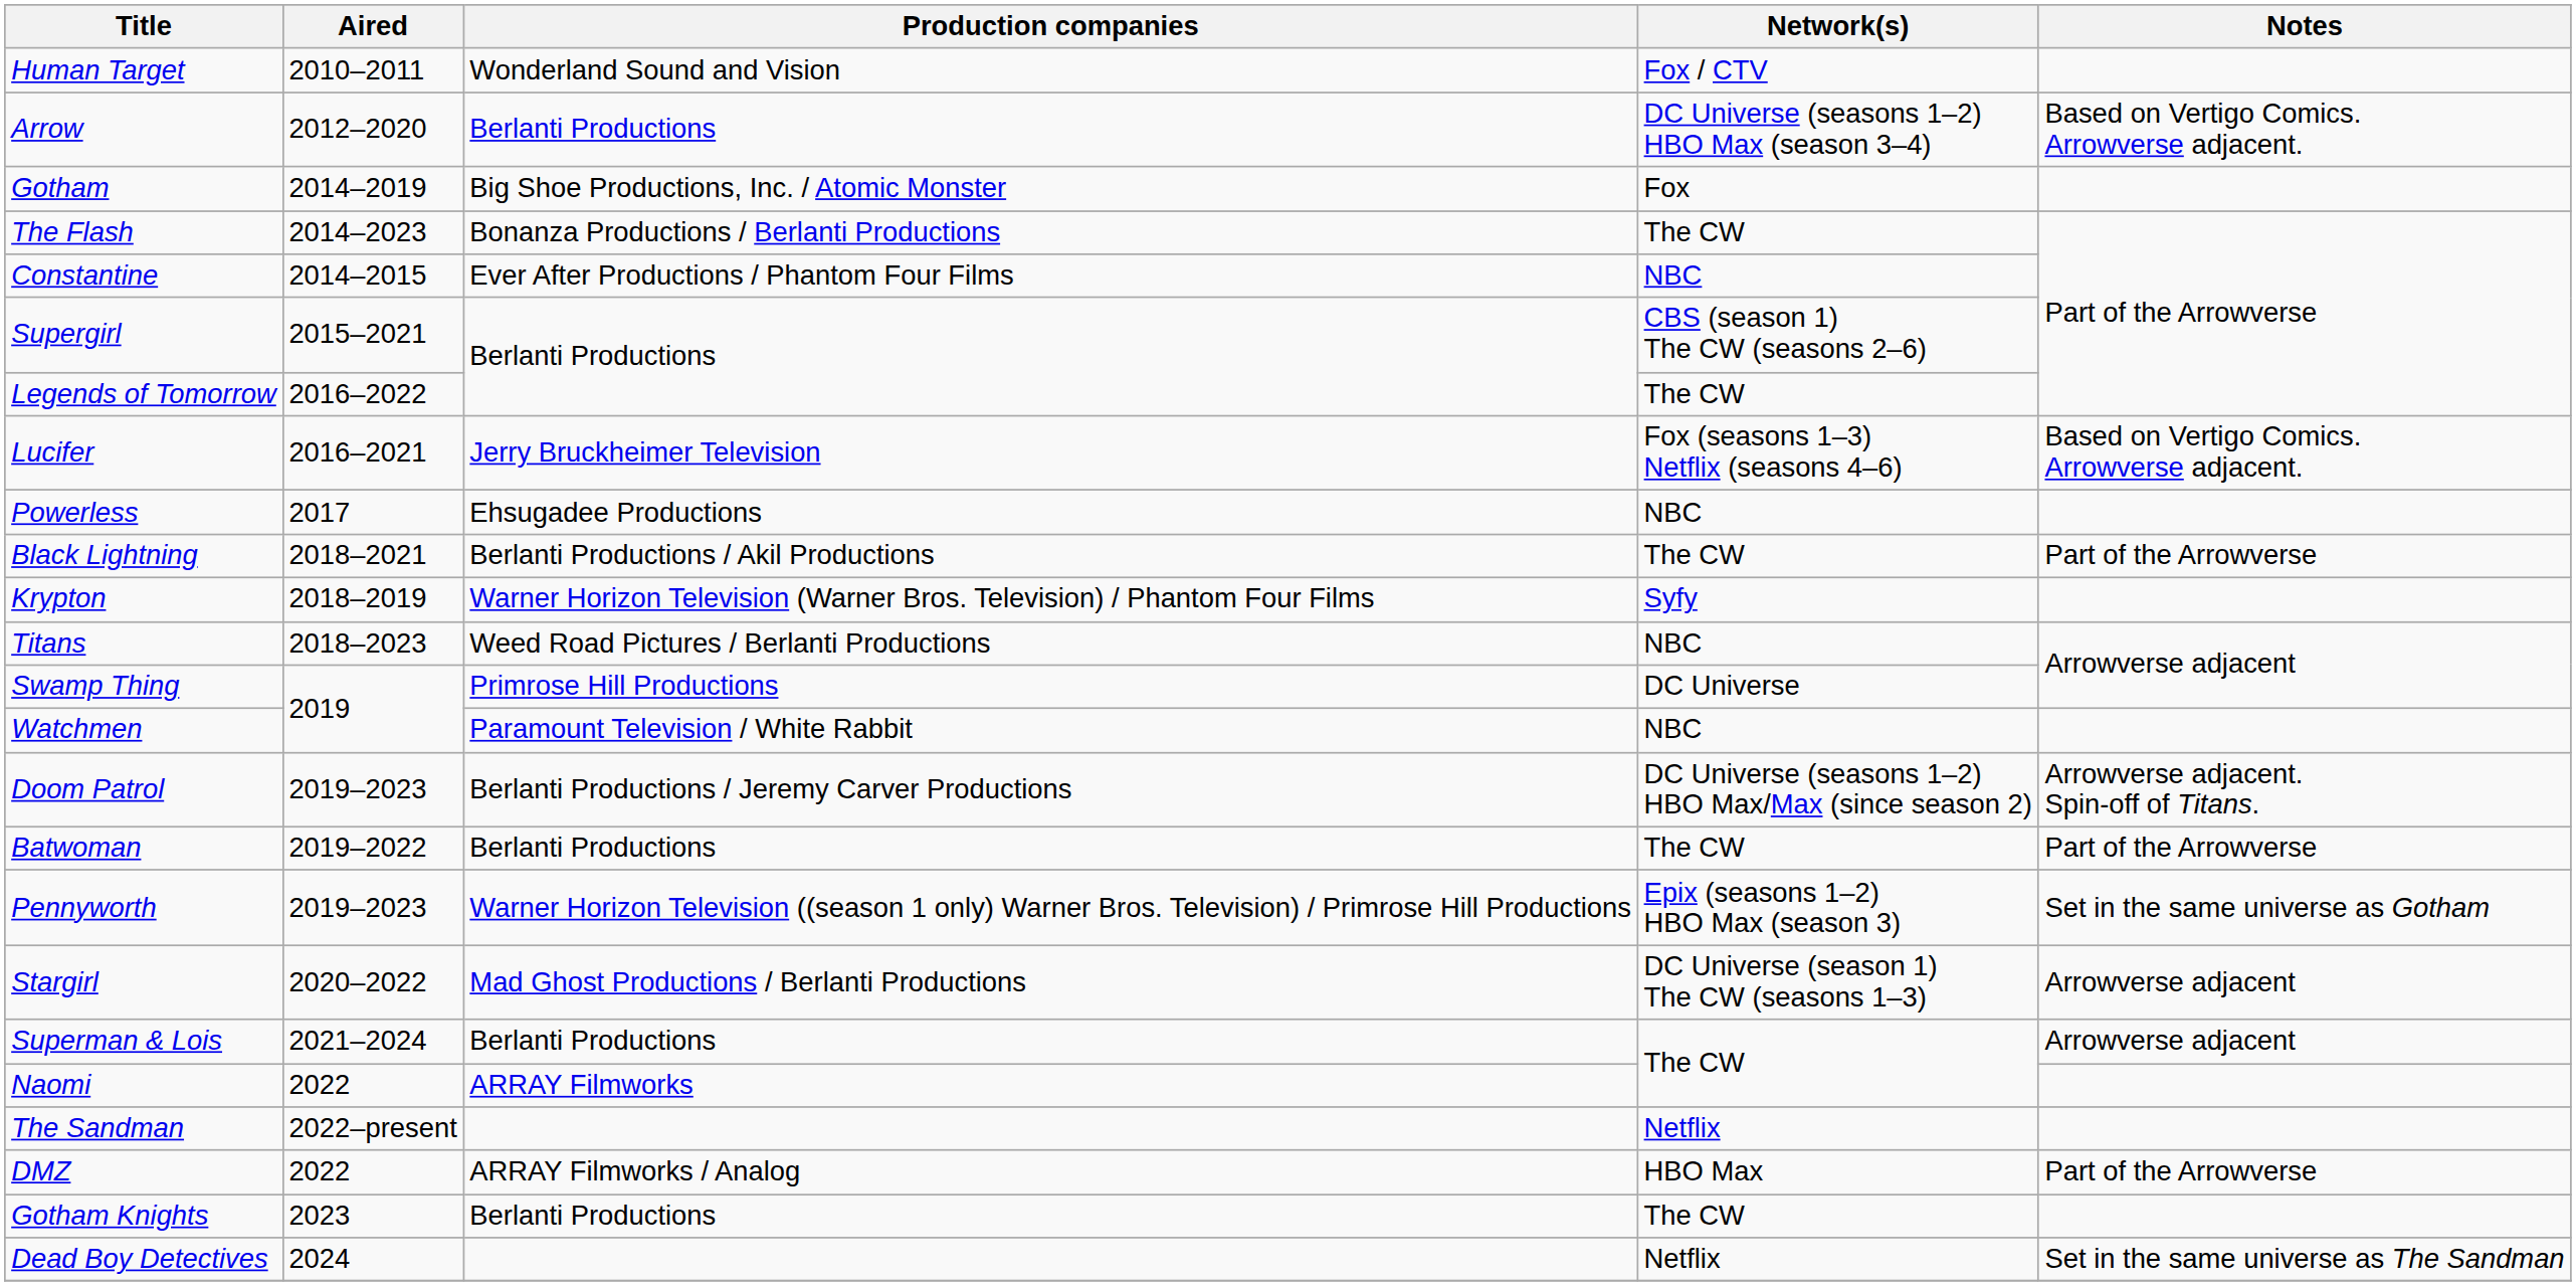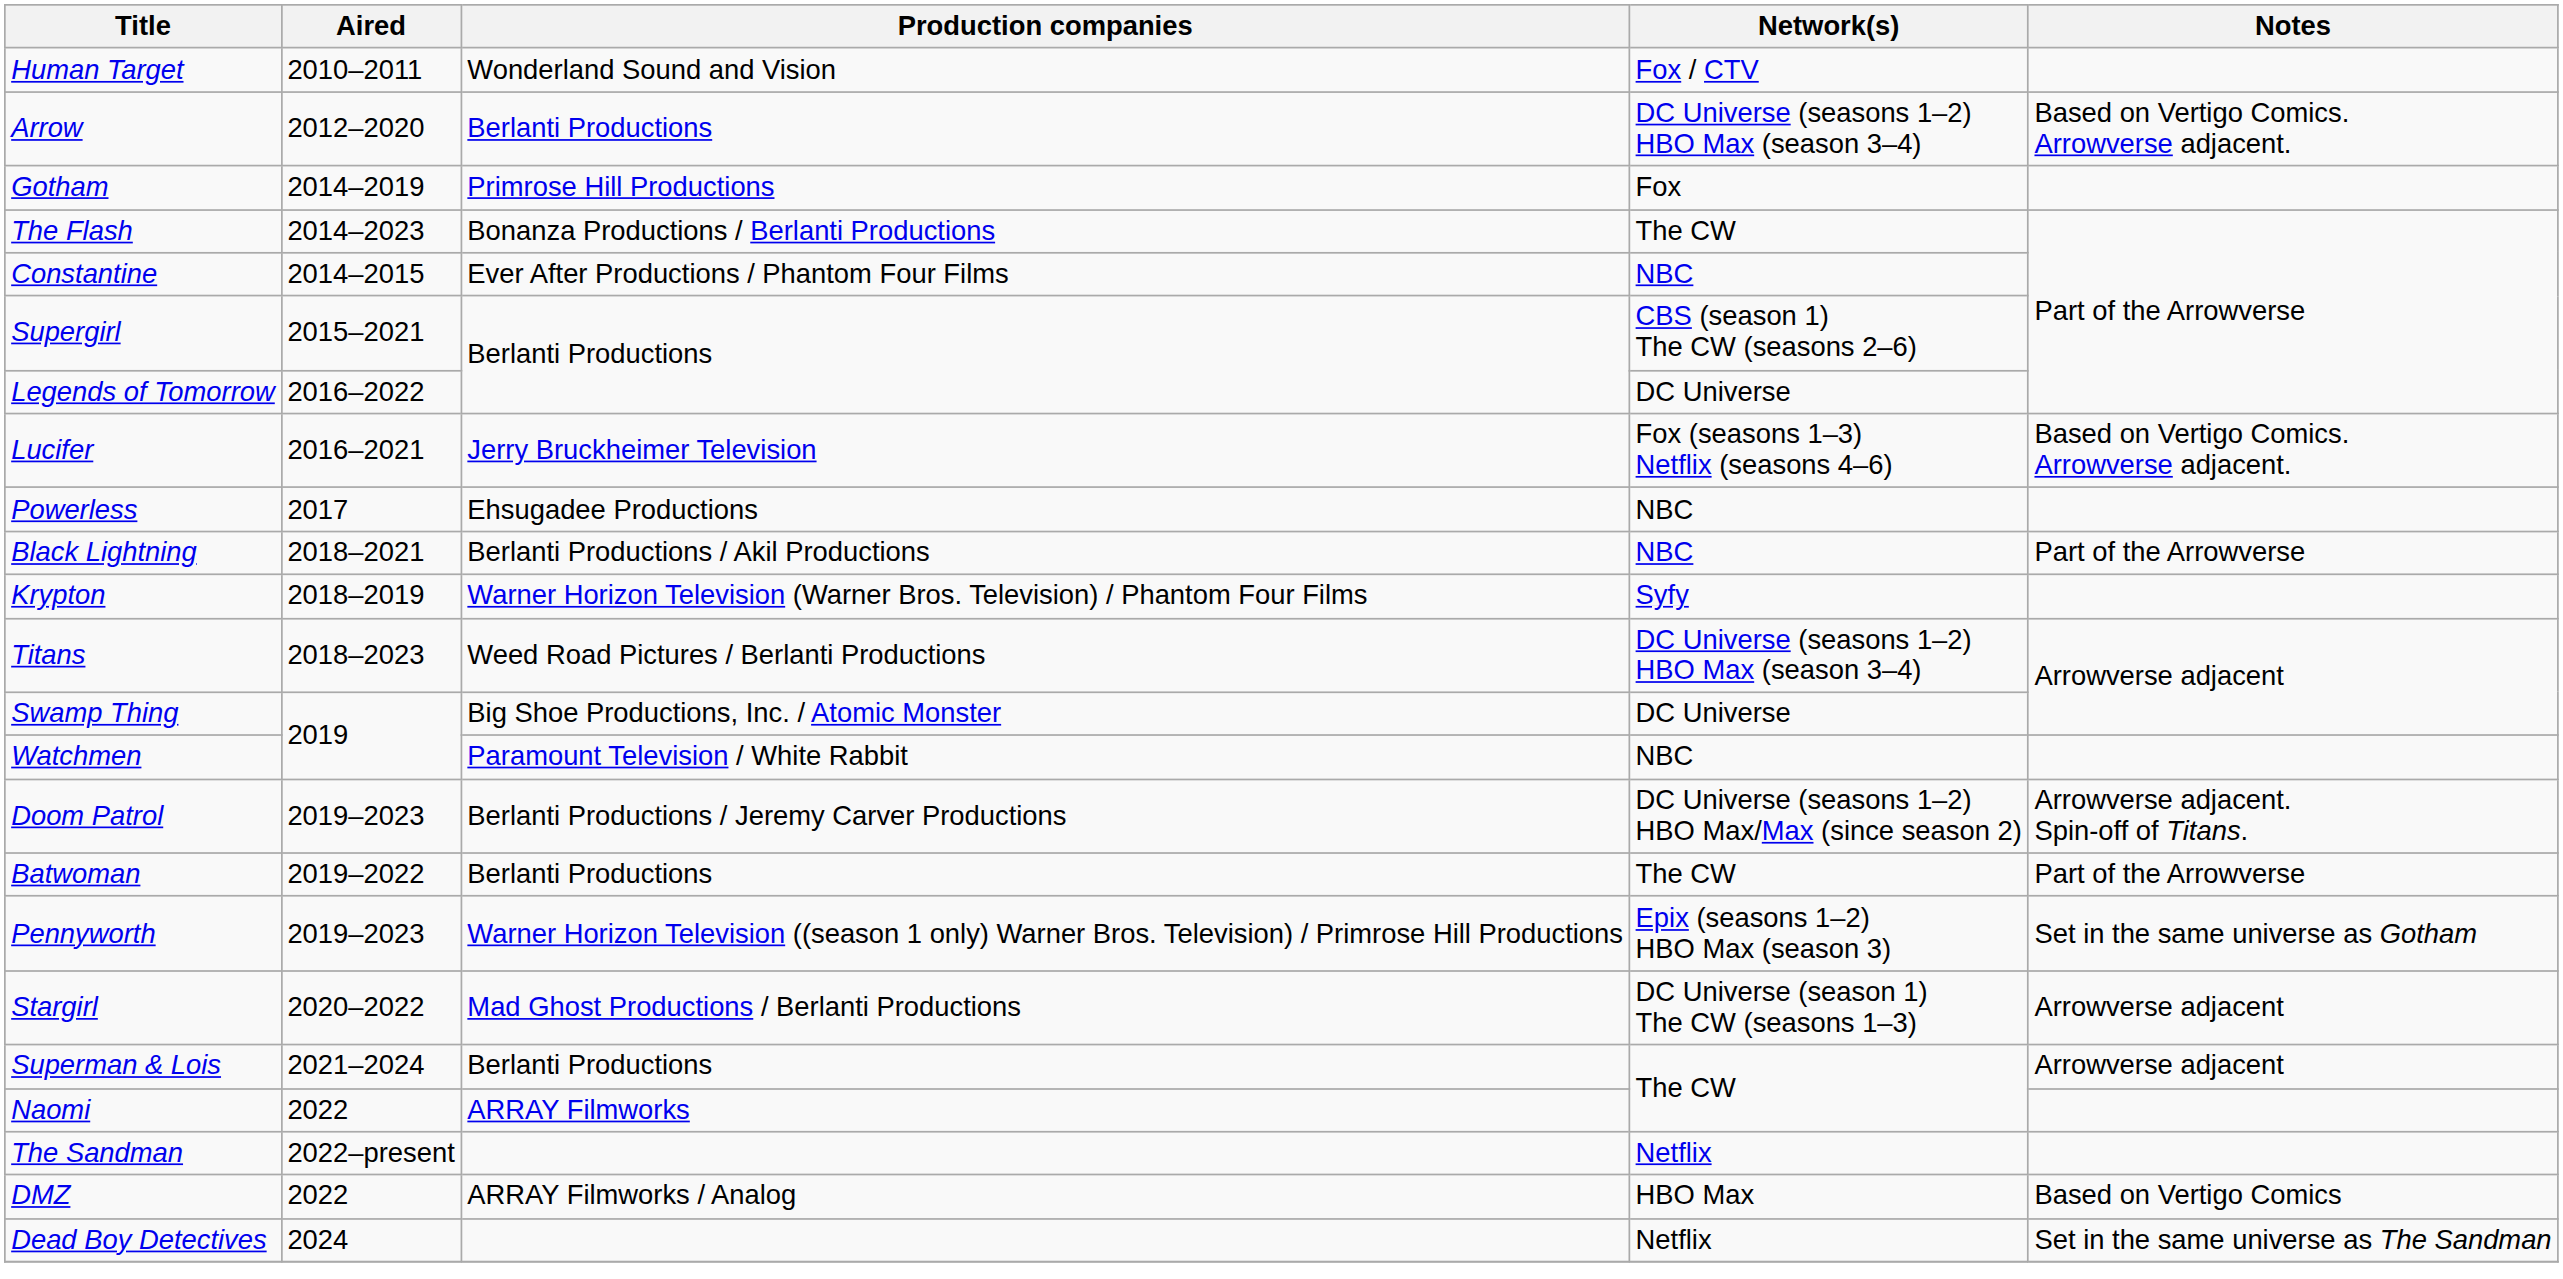 <table class="wikitable sortable">
 <tr>
 <th>Title</th>
 <th>Aired</th>
 <th>Production companies</th>
 <th>Network(s)</th>
 <th>Notes</th>
 </tr>
 <tr>
 <td><em><a href='#'>Human Target</a></em></td>
 <td>2010–2011</td>
 <td>Wonderland Sound and Vision</td>
 <td><a href='#'>Fox</a> / <a href='#'>CTV</a></td>
 <td></td>
 </tr>
 <tr>
 <td><em><a href='#'>Arrow</a></em></td>
 <td>2012–2020</td>
 <td><a href='#'>Berlanti Productions</a></td>
 <td><a href='#'>DC Universe</a> (seasons 1–2)<br><a href='#'>HBO Max</a> (season 3–4)</td>
 <td>Based on Vertigo Comics.<br><a href='#'>Arrowverse</a> adjacent.</td>
 </tr>
 <tr>
 <td><em><a href='#'>Gotham</a></em></td>
 <td>2014–2019</td>
-<td>Big Shoe Productions, Inc. / <a href='#'>Atomic Monster</a></td>
+<td><a href='#'>Primrose Hill Productions</a></td>
 <td>Fox</td>
 <td></td>
 </tr>
 <tr>
 <td><em><a href='#'>The Flash</a></em></td>
 <td>2014–2023</td>
 <td>Bonanza Productions / <a href='#'>Berlanti Productions</a></td>
 <td>The CW</td>
 <td rowspan="4">Part of the Arrowverse</td>
 </tr>
 <tr>
 <td><em><a href='#'>Constantine</a></em></td>
 <td>2014–2015</td>
 <td>Ever After Productions / Phantom Four Films</td>
 <td><a href='#'>NBC</a></td>
 </tr>
 <tr>
 <td><em><a href='#'>Supergirl</a></em></td>
 <td>2015–2021</td>
 <td rowspan="2">Berlanti Productions</td>
 <td><a href='#'>CBS</a> (season 1)<br>The CW (seasons 2–6)</td>
 </tr>
 <tr>
 <td><em><a href='#'>Legends of Tomorrow</a></em></td>
 <td>2016–2022</td>
-<td>The CW</td>
+<td>DC Universe</td>
 </tr>
 <tr>
 <td><em><a href='#'>Lucifer</a></em></td>
 <td>2016–2021</td>
 <td><a href='#'>Jerry Bruckheimer Television</a></td>
 <td>Fox (seasons 1–3)<br><a href='#'>Netflix</a> (seasons 4–6)</td>
 <td>Based on Vertigo Comics.<br><a href='#'>Arrowverse</a> adjacent.</td>
 </tr>
 <tr>
 <td><em><a href='#'>Powerless</a></em></td>
 <td>2017</td>
 <td>Ehsugadee Productions</td>
 <td>NBC</td>
 <td></td>
 </tr>
 <tr>
 <td><em><a href='#'>Black Lightning</a></em></td>
 <td>2018–2021</td>
 <td>Berlanti Productions / Akil Productions</td>
-<td>The CW</td>
+<td><a href='#'>NBC</a></td>
 <td>Part of the Arrowverse</td>
 </tr>
 <tr>
 <td><em><a href='#'>Krypton</a></em></td>
 <td>2018–2019</td>
 <td><a href='#'>Warner Horizon Television</a> (Warner Bros. Television) / Phantom Four Films</td>
 <td><a href='#'>Syfy</a></td>
 <td></td>
 </tr>
 <tr>
 <td><em><a href='#'>Titans</a></em></td>
 <td>2018–2023</td>
 <td>Weed Road Pictures / Berlanti Productions</td>
-<td>NBC</td>
+<td><a href='#'>DC Universe</a> (seasons 1–2)<br><a href='#'>HBO Max</a> (season 3–4)</td>
 <td rowspan="2">Arrowverse adjacent</td>
 </tr>
 <tr>
 <td><em><a href='#'>Swamp Thing</a></em></td>
 <td rowspan="2">2019</td>
-<td><a href='#'>Primrose Hill Productions</a></td>
+<td>Big Shoe Productions, Inc. / <a href='#'>Atomic Monster</a></td>
 <td>DC Universe</td>
 </tr>
 <tr>
 <td><em><a href='#'>Watchmen</a></em></td>
 <td><a href='#'>Paramount Television</a> / White Rabbit</td>
 <td>NBC</td>
 <td></td>
 </tr>
 <tr>
 <td><em><a href='#'>Doom Patrol</a></em></td>
 <td>2019–2023</td>
 <td>Berlanti Productions / Jeremy Carver Productions</td>
 <td>DC Universe (seasons 1–2)<br>HBO Max/<a href='#'>Max</a> (since season 2)</td>
 <td>Arrowverse adjacent.<br>Spin-off of <em>Titans</em>.</td>
 </tr>
 <tr>
 <td><em><a href='#'>Batwoman</a></em></td>
 <td>2019–2022</td>
 <td>Berlanti Productions</td>
 <td>The CW</td>
 <td>Part of the Arrowverse</td>
 </tr>
 <tr>
 <td><em><a href='#'>Pennyworth</a></em></td>
 <td>2019–2023</td>
 <td><a href='#'>Warner Horizon Television</a> ((season 1 only) Warner Bros. Television) / Primrose Hill Productions</td>
 <td><a href='#'>Epix</a> (seasons 1–2)<br>HBO Max (season 3)</td>
 <td>Set in the same universe as <em>Gotham</em></td>
 </tr>
 <tr>
 <td><em><a href='#'>Stargirl</a></em></td>
 <td>2020–2022</td>
 <td><a href='#'>Mad Ghost Productions</a> / Berlanti Productions</td>
 <td>DC Universe (season 1)<br>The CW (seasons 1–3)</td>
 <td>Arrowverse adjacent</td>
 </tr>
 <tr>
 <td><em><a href='#'>Superman & Lois</a></em></td>
 <td>2021–2024</td>
 <td>Berlanti Productions</td>
 <td rowspan="2">The CW</td>
 <td>Arrowverse adjacent</td>
 </tr>
 <tr>
 <td><em><a href='#'>Naomi</a></em></td>
 <td>2022</td>
 <td><a href='#'>ARRAY Filmworks</a></td>
 <td></td>
 </tr>
 <tr>
 <td><em><a href='#'>The Sandman</a></em></td>
 <td>2022–present</td>
 <td></td>
 <td><a href='#'>Netflix</a></td>
 <td></td>
 </tr>
 <tr>
 <td><em><a href='#'>DMZ</a></em></td>
 <td>2022</td>
 <td>ARRAY Filmworks / Analog</td>
 <td>HBO Max</td>
-<td>Part of the Arrowverse</td>
-</tr>
-<tr>
-<td><em><a href='#'>Gotham Knights</a></em></td>
-<td>2023</td>
-<td>Berlanti Productions</td>
-<td>The CW</td>
-<td></td>
+<td>Based on Vertigo Comics</td>
 </tr>
 <tr>
 <td><em><a href='#'>Dead Boy Detectives</a></em></td>
 <td>2024</td>
 <td></td>
 <td>Netflix</td>
 <td>Set in the same universe as <em>The Sandman</em></td>
 </tr>
 <tr>
 </tr>
 </table>
